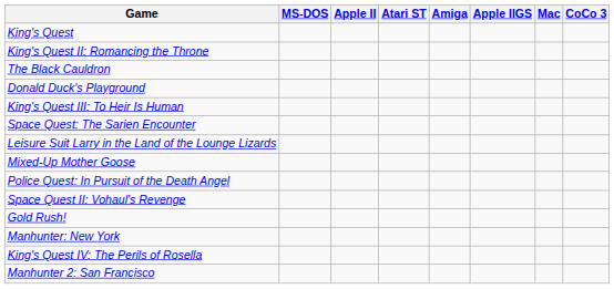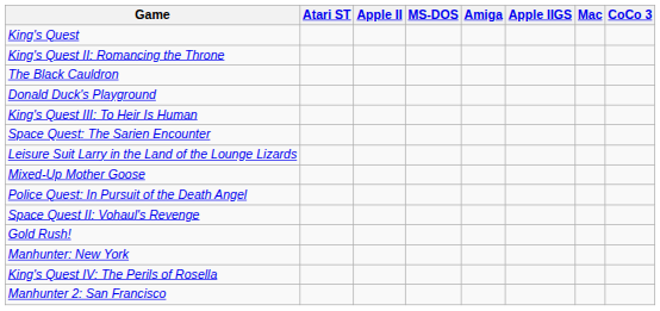 <table class="wikitable sortable">
 <tr>
 <th>Game</th>
+<th><a href='#'>Atari ST</a></th>
+<th><a href='#'>Apple II</a></th>
 <th><a href='#'>MS-DOS</a></th>
-<th><a href='#'>Apple II</a></th>
-<th><a href='#'>Atari ST</a></th>
 <th><a href='#'>Amiga</a></th>
 <th><a href='#'>Apple IIGS</a></th>
 <th><a href='#'>Mac</a></th>
 <th><a href='#'>CoCo 3</a></th>
 </tr>
 <tr>
 <td><em><a href='#'>King's Quest</a></em></td>
 <td></td>
 <td></td>
 <td></td>
 <td></td>
 <td></td>
 <td></td>
 <td></td>
 </tr>
 <tr>
 <td><em><a href='#'>King's Quest II: Romancing the Throne</a></em></td>
 <td></td>
 <td></td>
 <td></td>
 <td></td>
 <td></td>
 <td></td>
 <td></td>
 </tr>
 <tr>
 <td><em><a href='#'>The Black Cauldron</a></em></td>
 <td></td>
 <td></td>
 <td></td>
 <td></td>
 <td></td>
 <td></td>
 <td></td>
 </tr>
 <tr>
 <td><em><a href='#'>Donald Duck's Playground</a></em></td>
 <td></td>
 <td></td>
 <td></td>
 <td></td>
 <td></td>
 <td></td>
 <td></td>
 </tr>
 <tr>
 <td><em><a href='#'>King's Quest III: To Heir Is Human</a></em></td>
 <td></td>
 <td></td>
 <td></td>
 <td></td>
 <td></td>
 <td></td>
 <td></td>
 </tr>
 <tr>
 <td><em><a href='#'>Space Quest: The Sarien Encounter</a></em></td>
 <td></td>
 <td></td>
 <td></td>
 <td></td>
 <td></td>
 <td></td>
 <td></td>
 </tr>
 <tr>
 <td><em><a href='#'>Leisure Suit Larry in the Land of the Lounge Lizards</a></em></td>
 <td></td>
 <td></td>
 <td></td>
 <td></td>
 <td></td>
 <td></td>
 <td></td>
 </tr>
 <tr>
 <td><em><a href='#'>Mixed-Up Mother Goose</a></em></td>
 <td></td>
 <td></td>
 <td></td>
 <td></td>
 <td></td>
 <td></td>
 <td></td>
 </tr>
 <tr>
 <td><em><a href='#'>Police Quest: In Pursuit of the Death Angel</a></em></td>
 <td></td>
 <td></td>
 <td></td>
 <td></td>
 <td></td>
 <td></td>
 <td></td>
 </tr>
 <tr>
 <td><em><a href='#'>Space Quest II: Vohaul's Revenge</a></em></td>
 <td></td>
 <td></td>
 <td></td>
 <td></td>
 <td></td>
 <td></td>
 <td></td>
 </tr>
 <tr>
 <td><em><a href='#'>Gold Rush!</a></em></td>
 <td></td>
 <td></td>
 <td></td>
 <td></td>
 <td></td>
 <td></td>
 <td></td>
 </tr>
 <tr>
 <td><em><a href='#'>Manhunter: New York</a></em></td>
 <td></td>
 <td></td>
 <td></td>
 <td></td>
 <td></td>
 <td></td>
 <td></td>
 </tr>
 <tr>
 <td><em><a href='#'>King's Quest IV: The Perils of Rosella</a></em></td>
 <td></td>
 <td></td>
 <td></td>
 <td></td>
 <td></td>
 <td></td>
 <td></td>
 </tr>
 <tr>
 <td><em><a href='#'>Manhunter 2: San Francisco</a></em></td>
 <td></td>
 <td></td>
 <td></td>
 <td></td>
 <td></td>
 <td></td>
 <td></td>
 </tr>
 </table>
